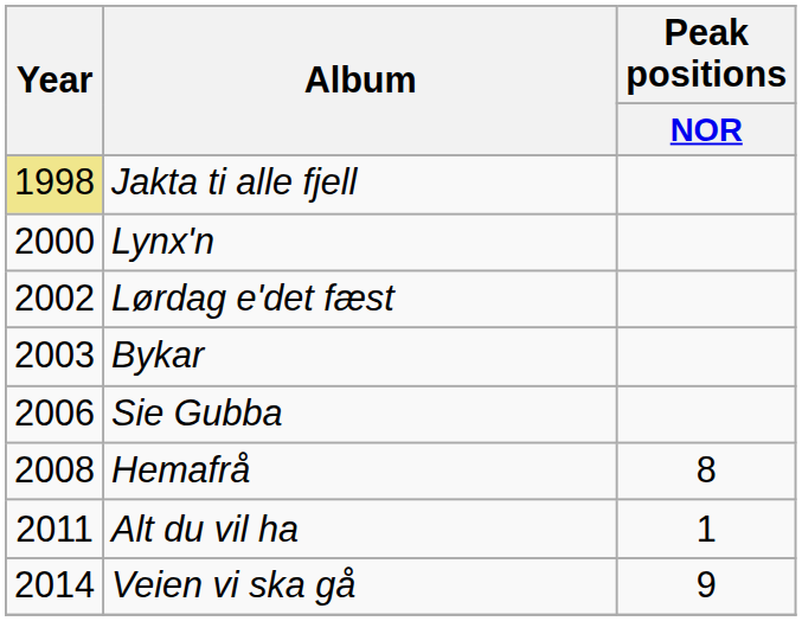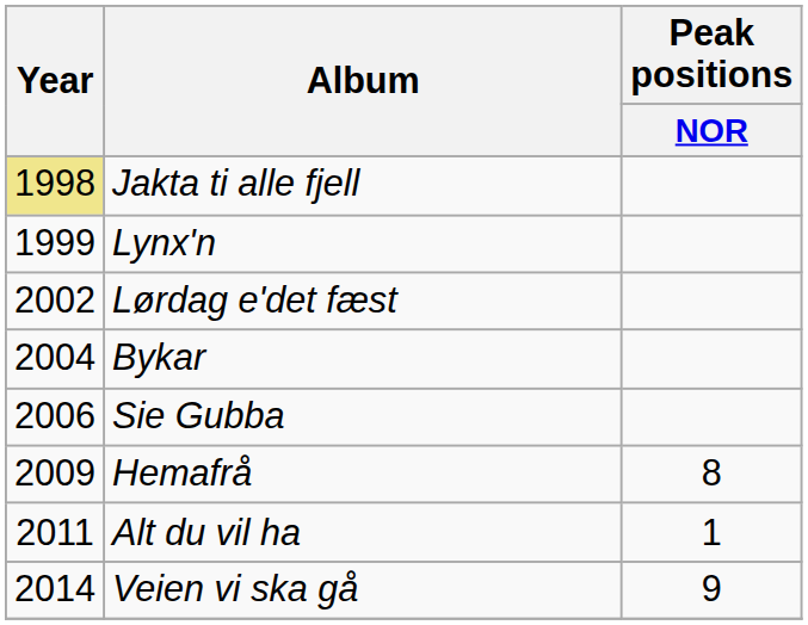 <table class="wikitable">
 <tr>
 <th align="center" rowspan="2" width="10">Year</th>
 <th align="center" rowspan="2" width="220">Album</th>
 <th align="center" colspan="1" width="20">Peak positions</th>
 </tr>
 <tr>
 <th scope="col" style="width:3em;font-size:90%;"><a href='#'>NOR</a><br></th>
 </tr>
 <tr>
 <td style="background: khaki; text-align:center;">1998</td>
 <td><em>Jakta ti alle fjell</em></td>
 <td style="text-align:center;"></td>
 </tr>
 <tr>
-<td style="text-align:center;">2000</td>
+<td style="text-align:center;">1999</td>
 <td><em>Lynx'n</em></td>
 <td style="text-align:center;"></td>
 </tr>
 <tr>
 <td style="text-align:center;">2002</td>
 <td><em>Lørdag e'det fæst</em></td>
 <td style="text-align:center;"></td>
 </tr>
 <tr>
-<td style="text-align:center;">2003</td>
+<td style="text-align:center;">2004</td>
 <td><em>Bykar</em></td>
 <td style="text-align:center;"></td>
 </tr>
 <tr>
 <td style="text-align:center;">2006</td>
 <td><em>Sie Gubba</em></td>
 <td style="text-align:center;"></td>
 </tr>
 <tr>
-<td style="text-align:center;">2008</td>
+<td style="text-align:center;">2009</td>
 <td><em>Hemafrå</em></td>
 <td style="text-align:center;">8</td>
 </tr>
 <tr>
 <td style="text-align:center;">2011</td>
 <td><em>Alt du vil ha</em></td>
 <td style="text-align:center;">1</td>
 </tr>
 <tr>
 <td style="text-align:center;">2014</td>
 <td><em>Veien vi ska gå</em></td>
 <td style="text-align:center;">9</td>
 </tr>
 <tr>
 </tr>
 </table>
